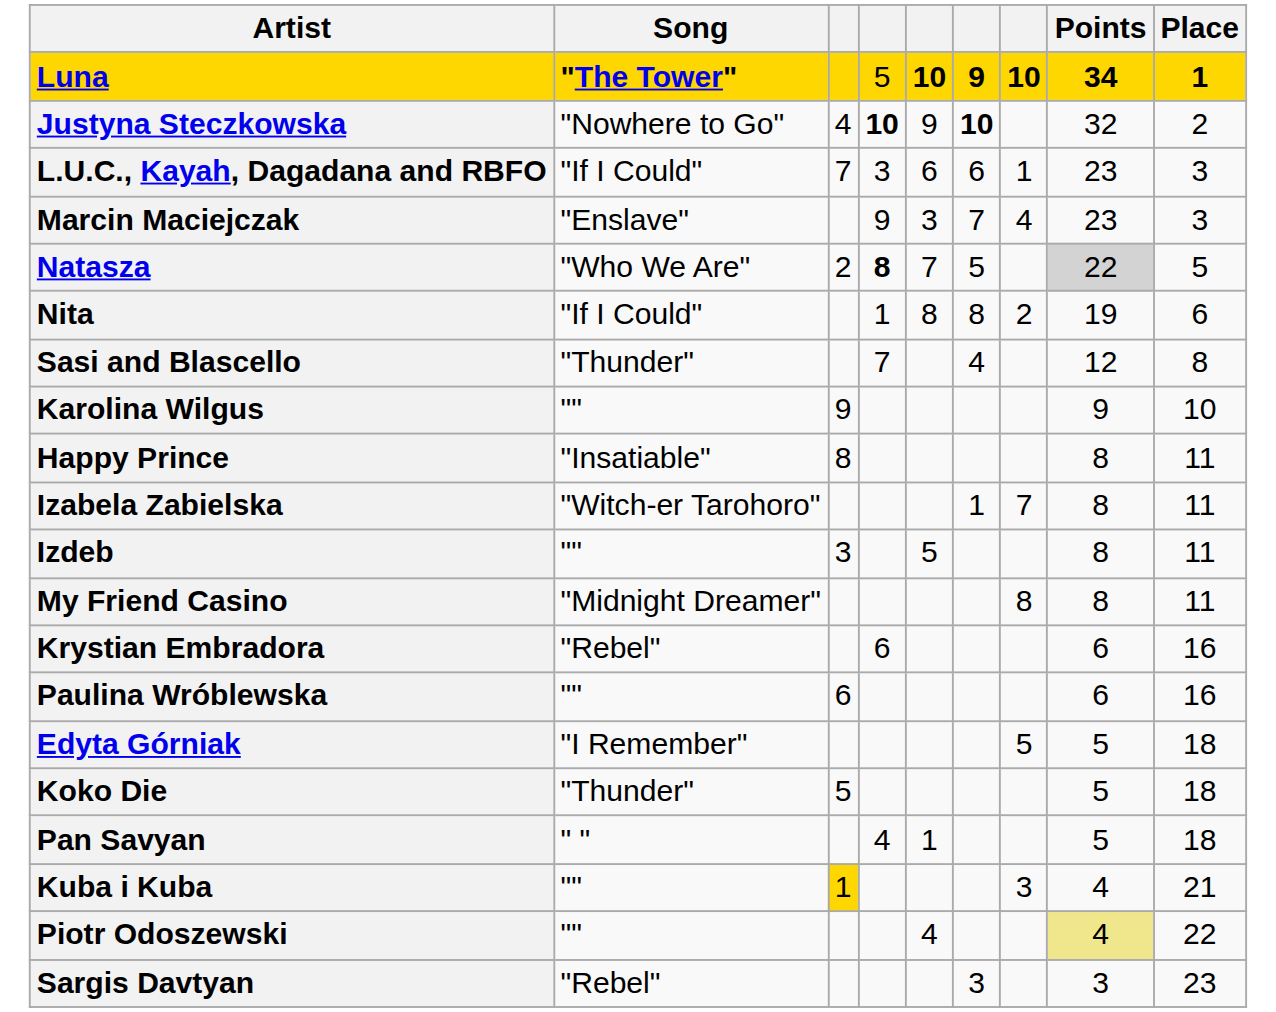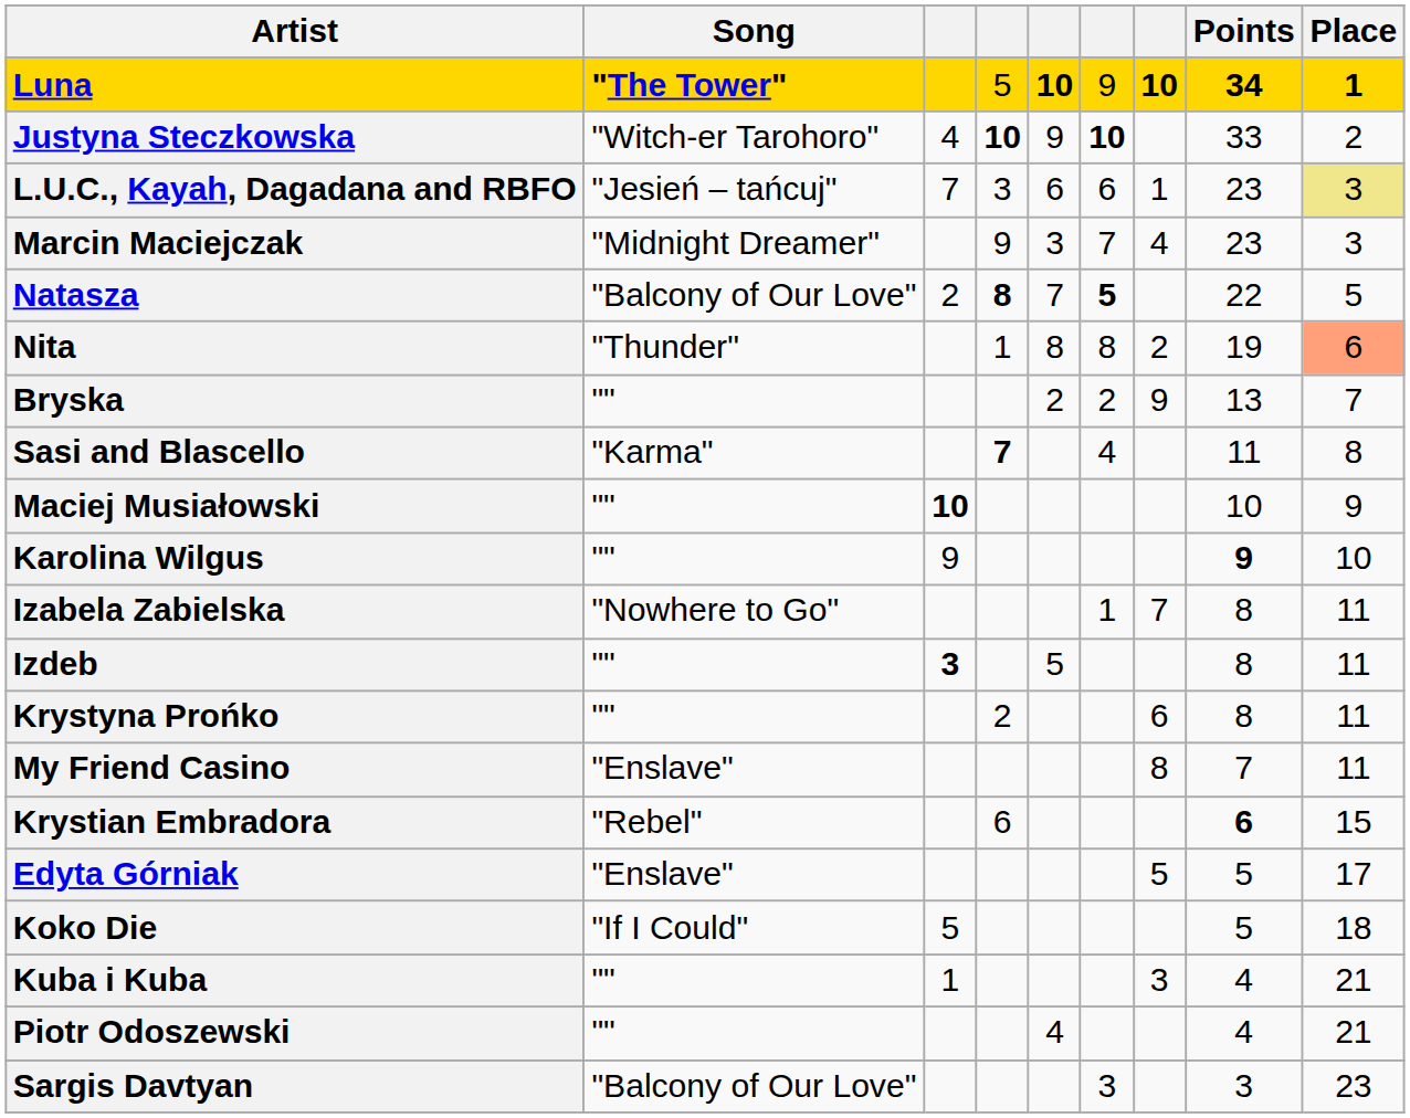 <table class="wikitable plainrowheaders" style="margin: 1em auto 1em auto; text-align:center">
 <tr>
 <th>Artist</th>
 <th>Song</th>
 <th class="unsortable"><small></small></th>
 <th class="unsortable"><small></small></th>
 <th class="unsortable"><small></small></th>
 <th class="unsortable"><small></small></th>
 <th class="unsortable"><small></small></th>
 <th>Points</th>
 <th>Place</th>
 </tr>
 <tr style="background:gold;">
 <th scope="row" style="text-align:left; font-weight:bold; background:gold;"><a href='#'>Luna</a></th>
 <td align="left" style="font-weight:bold;">"<a href='#'>The Tower</a>"</td>
 <td></td>
 <td>5</td>
 <td><strong>10</strong></td>
-<td><strong>9</strong></td>
+<td>9</td>
 <td><strong>10</strong></td>
 <td style="font-weight:bold;">34</td>
 <td style="font-weight:bold;">1</td>
 </tr>
 <tr>
 <th scope="row" style="text-align:left"><a href='#'>Justyna Steczkowska</a></th>
-<td align="left">"Nowhere to Go"</td>
+<td align="left">"Witch-er Tarohoro"</td>
 <td>4</td>
 <td><strong>10</strong></td>
 <td>9</td>
 <td><strong>10</strong></td>
 <td></td>
-<td>32</td>
+<td>33</td>
 <td>2</td>
 </tr>
 <tr>
 <th scope="row" style="text-align:left">L.U.C., <a href='#'>Kayah</a>, Dagadana and RBFO</th>
-<td align="left">"If I Could"</td>
+<td align="left">"Jesień – tańcuj"</td>
 <td>7</td>
 <td>3</td>
 <td>6</td>
 <td>6</td>
 <td>1</td>
 <td>23</td>
-<td>3</td>
+<td style="background: khaki;">3</td>
 </tr>
 <tr>
 <th scope="row" style="text-align:left">Marcin Maciejczak</th>
-<td align="left">"Enslave"</td>
+<td align="left">"Midnight Dreamer"</td>
 <td></td>
 <td>9</td>
 <td>3</td>
 <td>7</td>
 <td>4</td>
 <td>23</td>
 <td>3</td>
 </tr>
 <tr>
 <th scope="row" style="text-align:left"><a href='#'>Natasza</a></th>
-<td align="left">"Who We Are"</td>
+<td align="left">"Balcony of Our Love"</td>
 <td>2</td>
 <td><strong>8</strong></td>
 <td>7</td>
-<td>5</td>
+<td><strong>5</strong></td>
 <td></td>
-<td style="background: lightgrey;">22</td>
+<td>22</td>
 <td>5</td>
 </tr>
 <tr>
 <th scope="row" style="text-align:left">Nita</th>
-<td align="left">"If I Could"</td>
+<td align="left">"Thunder"</td>
 <td></td>
 <td>1</td>
 <td>8</td>
 <td>8</td>
 <td>2</td>
 <td>19</td>
-<td>6</td>
+<td style="background: lightsalmon;">6</td>
+</tr>
+<tr>
+<th scope="row" style="text-align:left">Bryska</th>
+<td align="left">""</td>
+<td></td>
+<td></td>
+<td>2</td>
+<td>2</td>
+<td>9</td>
+<td>13</td>
+<td>7</td>
 </tr>
 <tr>
 <th scope="row" style="text-align:left">Sasi and Blascello</th>
-<td align="left">"Thunder"</td>
+<td align="left">"Karma"</td>
 <td></td>
-<td>7</td>
+<td><strong>7</strong></td>
 <td></td>
 <td>4</td>
 <td></td>
-<td>12</td>
+<td>11</td>
 <td>8</td>
+</tr>
+<tr>
+<th scope="row" style="text-align:left">Maciej Musiałowski</th>
+<td align="left">""</td>
+<td><strong>10</strong></td>
+<td></td>
+<td></td>
+<td></td>
+<td></td>
+<td>10</td>
+<td>9</td>
 </tr>
 <tr>
 <th scope="row" style="text-align:left">Karolina Wilgus</th>
 <td align="left">""</td>
 <td>9</td>
 <td></td>
 <td></td>
 <td></td>
 <td></td>
-<td>9</td>
+<td><strong>9</strong></td>
 <td>10</td>
 </tr>
 <tr>
-<th scope="row" style="text-align:left">Happy Prince</th>
-<td align="left">"Insatiable"</td>
-<td>8</td>
-<td></td>
-<td></td>
-<td></td>
-<td></td>
-<td>8</td>
-<td>11</td>
-</tr>
-<tr>
 <th scope="row" style="text-align:left">Izabela Zabielska</th>
-<td align="left">"Witch-er Tarohoro"</td>
+<td align="left">"Nowhere to Go"</td>
 <td></td>
 <td></td>
 <td></td>
 <td>1</td>
 <td>7</td>
 <td>8</td>
 <td>11</td>
 </tr>
 <tr>
 <th scope="row" style="text-align:left">Izdeb</th>
 <td align="left">""</td>
-<td>3</td>
+<td><strong>3</strong></td>
 <td></td>
 <td>5</td>
 <td></td>
 <td></td>
 <td>8</td>
 <td>11</td>
 </tr>
 <tr>
+<th scope="row" style="text-align:left">Krystyna Prońko</th>
+<td align="left">""</td>
+<td></td>
+<td>2</td>
+<td></td>
+<td></td>
+<td>6</td>
+<td>8</td>
+<td>11</td>
+</tr>
+<tr>
 <th scope="row" style="text-align:left">My Friend Casino</th>
-<td align="left">"Midnight Dreamer"</td>
+<td align="left">"Enslave"</td>
 <td></td>
 <td></td>
 <td></td>
 <td></td>
 <td>8</td>
-<td>8</td>
+<td>7</td>
 <td>11</td>
 </tr>
 <tr>
 <th scope="row" style="text-align:left">Krystian Embradora</th>
 <td align="left">"Rebel"</td>
 <td></td>
 <td>6</td>
 <td></td>
 <td></td>
 <td></td>
-<td>6</td>
-<td>16</td>
-</tr>
-<tr>
-<th scope="row" style="text-align:left">Paulina Wróblewska</th>
-<td align="left">""</td>
-<td>6</td>
-<td></td>
-<td></td>
-<td></td>
-<td></td>
-<td>6</td>
-<td>16</td>
+<td><strong>6</strong></td>
+<td>15</td>
 </tr>
 <tr>
 <th scope="row" style="text-align:left"><a href='#'>Edyta Górniak</a></th>
-<td align="left">"I Remember"</td>
+<td align="left">"Enslave"</td>
 <td></td>
 <td></td>
 <td></td>
 <td></td>
 <td>5</td>
 <td>5</td>
-<td>18</td>
+<td>17</td>
 </tr>
 <tr>
 <th scope="row" style="text-align:left">Koko Die</th>
-<td align="left">"Thunder"</td>
+<td align="left">"If I Could"</td>
 <td>5</td>
 <td></td>
 <td></td>
 <td></td>
 <td></td>
 <td>5</td>
 <td>18</td>
 </tr>
 <tr>
-<th scope="row" style="text-align:left">Pan Savyan</th>
-<td align="left">" "</td>
-<td></td>
-<td>4</td>
-<td>1</td>
-<td></td>
-<td></td>
-<td>5</td>
-<td>18</td>
-</tr>
-<tr>
 <th scope="row" style="text-align:left">Kuba i Kuba</th>
 <td align="left">""</td>
-<td style="background: gold;">1</td>
+<td>1</td>
 <td></td>
 <td></td>
 <td></td>
 <td>3</td>
 <td>4</td>
 <td>21</td>
 </tr>
 <tr>
 <th scope="row" style="text-align:left">Piotr Odoszewski</th>
 <td align="left">""</td>
 <td></td>
 <td></td>
 <td>4</td>
 <td></td>
 <td></td>
-<td style="background: khaki;">4</td>
-<td>22</td>
+<td>4</td>
+<td>21</td>
 </tr>
 <tr>
 <th scope="row" style="text-align:left">Sargis Davtyan</th>
-<td align="left">"Rebel"</td>
+<td align="left">"Balcony of Our Love"</td>
 <td></td>
 <td></td>
 <td></td>
 <td>3</td>
 <td></td>
 <td>3</td>
 <td>23</td>
 </tr>
 </table>
